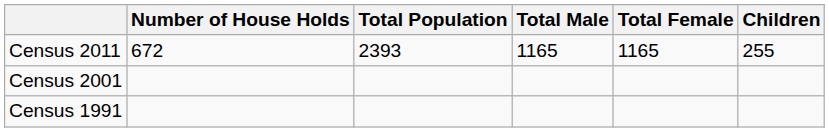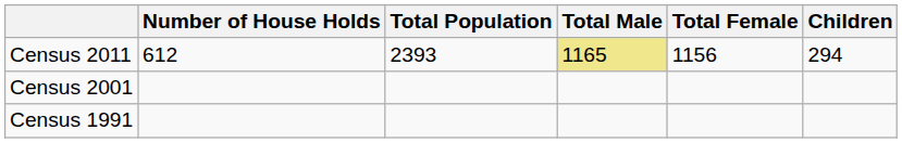 <table class="wikitable">
 <tr>
 <th></th>
 <th>Number of House Holds</th>
 <th>Total Population</th>
 <th>Total Male</th>
 <th>Total Female</th>
 <th>Children</th>
 </tr>
 <tr>
 <td>Census 2011</td>
-<td>672</td>
+<td>612</td>
 <td>2393</td>
-<td>1165</td>
-<td>1165</td>
-<td>255</td>
+<td style="background: khaki;">1165</td>
+<td>1156</td>
+<td>294</td>
 </tr>
 <tr>
 <td>Census 2001</td>
 <td></td>
 <td></td>
 <td></td>
 <td></td>
 <td></td>
 </tr>
 <tr>
 <td>Census 1991</td>
 <td></td>
 <td></td>
 <td></td>
 <td></td>
 <td></td>
 </tr>
 </table>
